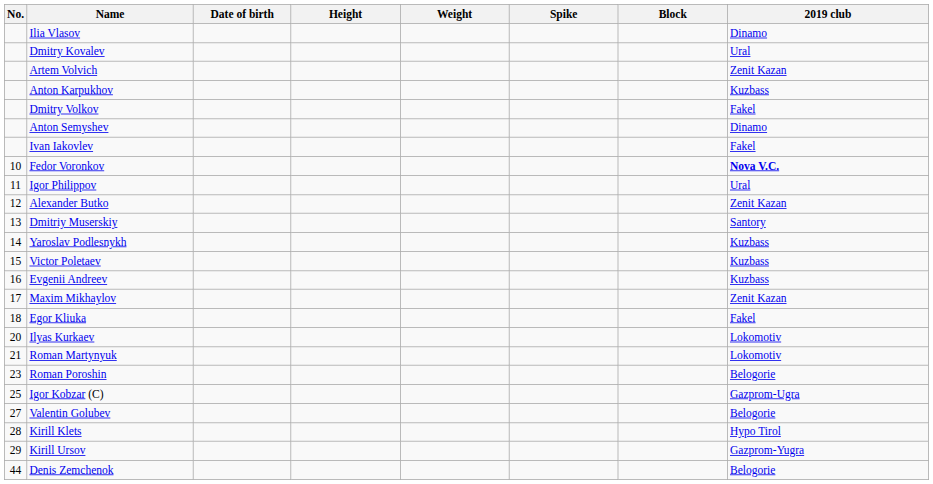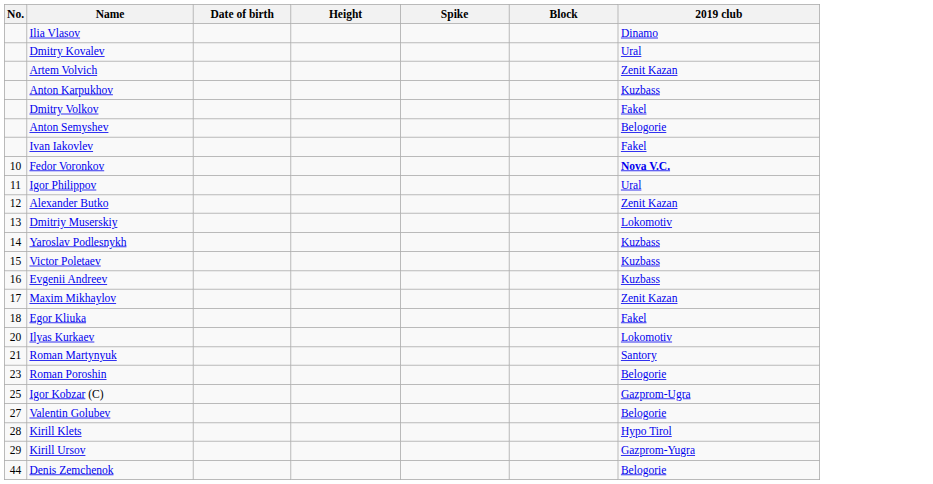 <table class="wikitable sortable" style="font-size:90%; text-align:center;">
 <tr>
 <th>No.</th>
 <th style="width:14em">Name</th>
 <th style="width:8em">Date of birth</th>
 <th style="width:9em">Height</th>
-<th style="width:9em">Weight</th>
 <th style="width:9em">Spike</th>
 <th style="width:9em">Block</th>
 <th style="width:17em">2019 club</th>
 </tr>
 <tr>
 <td></td>
 <td align=left><a href='#'>Ilia Vlasov</a></td>
 <td align=right></td>
-<td></td>
 <td></td>
 <td></td>
 <td></td>
 <td align=left> <a href='#'>Dinamo</a></td>
 </tr>
 <tr>
 <td></td>
 <td align=left><a href='#'>Dmitry Kovalev</a></td>
 <td align=right></td>
 <td></td>
 <td></td>
 <td></td>
-<td></td>
 <td align=left> <a href='#'>Ural</a></td>
 </tr>
 <tr>
 <td></td>
 <td align=left><a href='#'>Artem Volvich</a></td>
 <td align=right></td>
-<td></td>
 <td></td>
 <td></td>
 <td></td>
 <td align=left> <a href='#'>Zenit Kazan</a></td>
 </tr>
 <tr>
 <td></td>
 <td align=left><a href='#'>Anton Karpukhov</a></td>
 <td align=right></td>
 <td></td>
 <td></td>
 <td></td>
-<td></td>
 <td align=left> <a href='#'>Kuzbass</a></td>
 </tr>
 <tr>
 <td></td>
 <td align=left><a href='#'>Dmitry Volkov</a></td>
 <td align=right></td>
-<td></td>
 <td></td>
 <td></td>
 <td></td>
 <td align=left> <a href='#'>Fakel</a></td>
 </tr>
 <tr>
 <td></td>
 <td align=left><a href='#'>Anton Semyshev</a></td>
 <td align=right></td>
 <td></td>
 <td></td>
 <td></td>
-<td></td>
-<td align=left> <a href='#'>Dinamo</a></td>
+<td align=left> <a href='#'>Belogorie</a></td>
 </tr>
 <tr>
 <td></td>
 <td align=left><a href='#'>Ivan Iakovlev</a></td>
 <td align=right></td>
-<td></td>
 <td></td>
 <td></td>
 <td></td>
 <td align=left> <a href='#'>Fakel</a></td>
 </tr>
 <tr>
 <td>10</td>
 <td align=left><a href='#'>Fedor Voronkov</a></td>
 <td align=right></td>
 <td></td>
 <td></td>
 <td></td>
-<td></td>
 <td align=left><strong> <a href='#'>Nova V.C.</a></strong></td>
 </tr>
 <tr>
 <td>11</td>
 <td align=left><a href='#'>Igor Philippov</a></td>
 <td align=right></td>
-<td></td>
 <td></td>
 <td></td>
 <td></td>
 <td align=left> <a href='#'>Ural</a></td>
 </tr>
 <tr>
 <td>12</td>
 <td align=left><a href='#'>Alexander Butko</a></td>
 <td align=right></td>
 <td></td>
 <td></td>
 <td></td>
-<td></td>
 <td align=left> <a href='#'>Zenit Kazan</a></td>
 </tr>
 <tr>
 <td>13</td>
 <td align=left><a href='#'>Dmitriy Muserskiy</a></td>
 <td align=right></td>
 <td></td>
 <td></td>
 <td></td>
-<td></td>
-<td align=left> <a href='#'>Santory</a></td>
+<td align=left> <a href='#'>Lokomotiv</a></td>
 </tr>
 <tr>
 <td>14</td>
 <td align=left><a href='#'>Yaroslav Podlesnykh</a></td>
 <td align=right></td>
-<td></td>
 <td></td>
 <td></td>
 <td></td>
 <td align=left> <a href='#'>Kuzbass</a></td>
 </tr>
 <tr>
 <td>15</td>
 <td align=left><a href='#'>Victor Poletaev</a></td>
 <td align=right></td>
 <td></td>
 <td></td>
 <td></td>
-<td></td>
 <td align=left> <a href='#'>Kuzbass</a></td>
 </tr>
 <tr>
 <td>16</td>
 <td align=left><a href='#'>Evgenii Andreev</a></td>
 <td align=right></td>
-<td></td>
 <td></td>
 <td></td>
 <td></td>
 <td align=left> <a href='#'>Kuzbass</a></td>
 </tr>
 <tr>
 <td>17</td>
 <td align=left><a href='#'>Maxim Mikhaylov</a></td>
 <td align=right></td>
 <td></td>
 <td></td>
 <td></td>
-<td></td>
 <td align=left> <a href='#'>Zenit Kazan</a></td>
 </tr>
 <tr>
 <td>18</td>
 <td align=left><a href='#'>Egor Kliuka</a></td>
 <td align=right></td>
-<td></td>
 <td></td>
 <td></td>
 <td></td>
 <td align=left> <a href='#'>Fakel</a></td>
 </tr>
 <tr>
 <td>20</td>
 <td align=left><a href='#'>Ilyas Kurkaev</a></td>
 <td align=right></td>
 <td></td>
 <td></td>
 <td></td>
-<td></td>
 <td align=left> <a href='#'>Lokomotiv</a></td>
 </tr>
 <tr>
 <td>21</td>
 <td align=left><a href='#'>Roman Martynyuk</a></td>
 <td align=right></td>
 <td></td>
 <td></td>
 <td></td>
-<td></td>
-<td align=left> <a href='#'>Lokomotiv</a></td>
+<td align=left> <a href='#'>Santory</a></td>
 </tr>
 <tr>
 <td>23</td>
 <td align=left><a href='#'>Roman Poroshin</a></td>
 <td align=right></td>
-<td></td>
 <td></td>
 <td></td>
 <td></td>
 <td align=left> <a href='#'>Belogorie</a></td>
 </tr>
 <tr>
 <td>25</td>
 <td align=left><a href='#'>Igor Kobzar</a> (C)</td>
 <td align="right"></td>
 <td></td>
 <td></td>
 <td></td>
-<td></td>
 <td align=left> <a href='#'>Gazprom-Ugra</a></td>
 </tr>
 <tr>
 <td>27</td>
 <td align=left><a href='#'>Valentin Golubev</a></td>
 <td align=right></td>
-<td></td>
 <td></td>
 <td></td>
 <td></td>
 <td align=left> <a href='#'>Belogorie</a></td>
 </tr>
 <tr>
 <td>28</td>
 <td align=left><a href='#'>Kirill Klets</a></td>
 <td align=right></td>
 <td></td>
 <td></td>
 <td></td>
-<td></td>
 <td align=left> <a href='#'>Hypo Tirol</a></td>
 </tr>
 <tr>
 <td>29</td>
 <td align=left><a href='#'>Kirill Ursov</a></td>
 <td align=right></td>
-<td></td>
 <td></td>
 <td></td>
 <td></td>
 <td align=left> <a href='#'>Gazprom-Yugra</a></td>
 </tr>
 <tr>
 <td>44</td>
 <td align=left><a href='#'>Denis Zemchenok</a></td>
 <td align=right></td>
 <td></td>
 <td></td>
 <td></td>
-<td></td>
 <td align=left> <a href='#'>Belogorie</a></td>
 </tr>
 </table>
